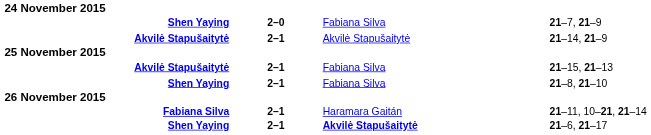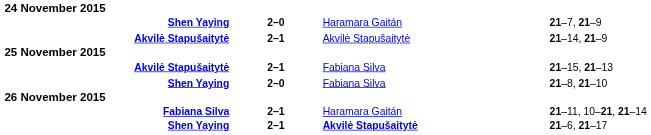 <table style="width:100%;" cellspacing="1">
 <tr>
 <th width=25%></th>
 <th width=10%></th>
 <th width=25%></th>
 </tr>
 <tr>
 <td><strong>24 November 2015</strong></td>
 </tr>
 <tr style=font-size:90%>
 <td align=right><strong> <a href='#'>Shen Yaying</a></strong></td>
 <td align=center><strong> 2–0 </strong></td>
-<td> <a href='#'>Fabiana Silva</a></td>
+<td> <a href='#'>Haramara Gaitán</a></td>
 <td><strong>21</strong>–7, <strong>21</strong>–9</td>
 </tr>
 <tr>
 <td></td>
 </tr>
 <tr style=font-size:90%>
 <td align=right><strong> <a href='#'>Akvilė Stapušaitytė</a></strong></td>
 <td align=center><strong> 2–1 </strong></td>
 <td> <a href='#'>Akvilė Stapušaitytė</a></td>
 <td><strong>21</strong>–14, <strong>21</strong>–9</td>
 <td></td>
 </tr>
 <tr>
 <td><strong>25 November 2015</strong></td>
 </tr>
 <tr style=font-size:90%>
 <td align=right><strong> <a href='#'>Akvilė Stapušaitytė</a></strong></td>
 <td align=center><strong> 2–1 </strong></td>
 <td> <a href='#'>Fabiana Silva</a></td>
 <td><strong>21</strong>–15, <strong>21</strong>–13</td>
 </tr>
 <tr>
 <td></td>
 </tr>
 <tr style=font-size:90%>
 <td align=right><strong> <a href='#'>Shen Yaying</a></strong></td>
-<td align=center><strong> 2–1 </strong></td>
+<td align=center><strong> 2–0 </strong></td>
 <td> <a href='#'>Fabiana Silva</a></td>
 <td><strong>21</strong>–8, <strong>21</strong>–10</td>
 </tr>
 <tr>
 <td><strong>26 November 2015</strong></td>
 </tr>
 <tr style=font-size:90%>
 <td align=right><strong> <a href='#'>Fabiana Silva</a></strong></td>
 <td align=center><strong> 2–1 </strong></td>
 <td> <a href='#'>Haramara Gaitán</a></td>
 <td><strong>21</strong>–11, 10–<strong>21</strong>, <strong>21</strong>–14</td>
 <td></td>
 <td></td>
 </tr>
 <tr style=font-size:90%>
 <td align=right><strong> <a href='#'>Shen Yaying</a></strong></td>
 <td align=center><strong> 2–1 </strong></td>
 <td><strong> <a href='#'>Akvilė Stapušaitytė</a></strong></td>
 <td><strong>21</strong>–6, <strong>21</strong>–17</td>
 </tr>
 </table>
